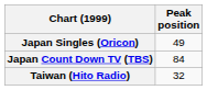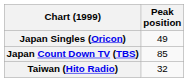 <table class="wikitable plainrowheaders">
 <tr>
 <th>Chart (1999)</th>
 <th>Peak<br>position</th>
 </tr>
 <tr>
 <th scope="row">Japan Singles (<a href='#'>Oricon</a>)</th>
 <td style="text-align:center;">49</td>
 </tr>
 <tr>
 <th scope="row">Japan <a href='#'>Count Down TV</a> (<a href='#'>TBS</a>)</th>
-<td style="text-align:center;">84</td>
+<td style="text-align:center;">85</td>
 </tr>
 <tr>
 <th scope="row">Taiwan (<a href='#'>Hito Radio</a>)</th>
 <td style="text-align:center;">32</td>
 </tr>
 </table>
